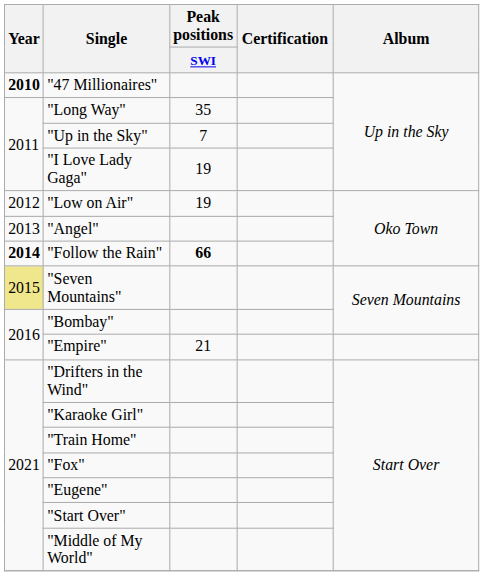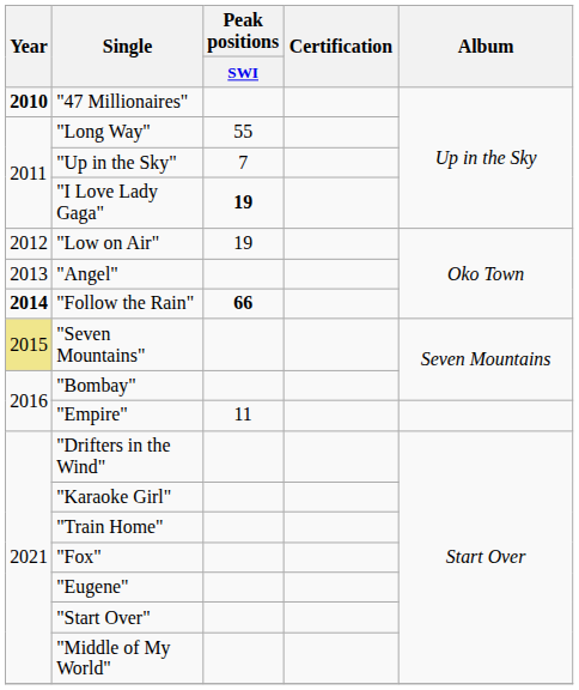 <table class="wikitable">
 <tr>
 <th align="center" rowspan="2" width="10">Year</th>
 <th align="center" rowspan="2" width="120">Single</th>
 <th align="center" colspan="1" width="20">Peak positions</th>
 <th align="center" rowspan="2" width="90">Certification</th>
 <th align="center" rowspan="2" width="140">Album</th>
 </tr>
 <tr>
 <th width="20"><small><a href='#'>SWI</a><br></small></th>
 </tr>
 <tr>
 <td><strong>2010</strong></td>
 <td>"47 Millionaires"</td>
 <td style="text-align:center;"></td>
 <td style="text-align:center;"></td>
 <td style="text-align:center;" rowspan=4><em>Up in the Sky</em></td>
 </tr>
 <tr>
 <td rowspan=3>2011</td>
 <td>"Long Way"</td>
-<td style="text-align:center;">35</td>
+<td style="text-align:center;">55</td>
 <td style="text-align:center;"></td>
 </tr>
 <tr>
 <td>"Up in the Sky"</td>
 <td style="text-align:center;">7</td>
 <td style="text-align:center;"></td>
 </tr>
 <tr>
 <td>"I Love Lady Gaga"</td>
-<td style="text-align:center;">19</td>
+<td style="text-align:center;"><strong>19</strong></td>
 <td style="text-align:center;"></td>
 </tr>
 <tr>
 <td>2012</td>
 <td>"Low on Air"</td>
 <td style="text-align:center;">19</td>
 <td style="text-align:center;"></td>
 <td style="text-align:center;" rowspan=3><em>Oko Town</em></td>
 </tr>
 <tr>
 <td>2013</td>
 <td>"Angel"</td>
 <td style="text-align:center;"></td>
 <td style="text-align:center;"></td>
 </tr>
 <tr>
 <td><strong>2014</strong></td>
 <td>"Follow the Rain"</td>
 <td style="text-align:center;"><strong>66</strong></td>
 <td style="text-align:center;"></td>
 </tr>
 <tr>
 <td style="background: khaki;">2015</td>
 <td>"Seven Mountains"</td>
 <td style="text-align:center;"></td>
 <td style="text-align:center;"></td>
 <td style="text-align:center;" rowspan=2><em>Seven Mountains</em></td>
 </tr>
 <tr>
 <td rowspan=2>2016</td>
 <td>"Bombay"</td>
 <td style="text-align:center;"></td>
 <td style="text-align:center;"></td>
 </tr>
 <tr>
 <td>"Empire"</td>
-<td style="text-align:center;">21</td>
+<td style="text-align:center;">11</td>
 <td style="text-align:center;"></td>
 <td style="text-align:center;"></td>
 </tr>
 <tr>
 <td rowspan=7>2021</td>
 <td>"Drifters in the Wind"</td>
 <td style="text-align:center;"></td>
 <td style="text-align:center;"></td>
 <td style="text-align:center;" rowspan=7><em>Start Over</em></td>
 </tr>
 <tr>
 <td>"Karaoke Girl"</td>
 <td style="text-align:center;"></td>
 <td style="text-align:center;"></td>
 </tr>
 <tr>
 <td>"Train Home"</td>
 <td style="text-align:center;"></td>
 <td style="text-align:center;"></td>
 </tr>
 <tr>
 <td>"Fox"</td>
 <td style="text-align:center;"></td>
 <td style="text-align:center;"></td>
 </tr>
 <tr>
 <td>"Eugene"</td>
 <td style="text-align:center;"></td>
 <td style="text-align:center;"></td>
 </tr>
 <tr>
 <td>"Start Over"</td>
 <td style="text-align:center;"></td>
 <td style="text-align:center;"></td>
 </tr>
 <tr>
 <td>"Middle of My World"</td>
 <td style="text-align:center;"></td>
 <td style="text-align:center;"></td>
 </tr>
 <tr>
 </tr>
 </table>
